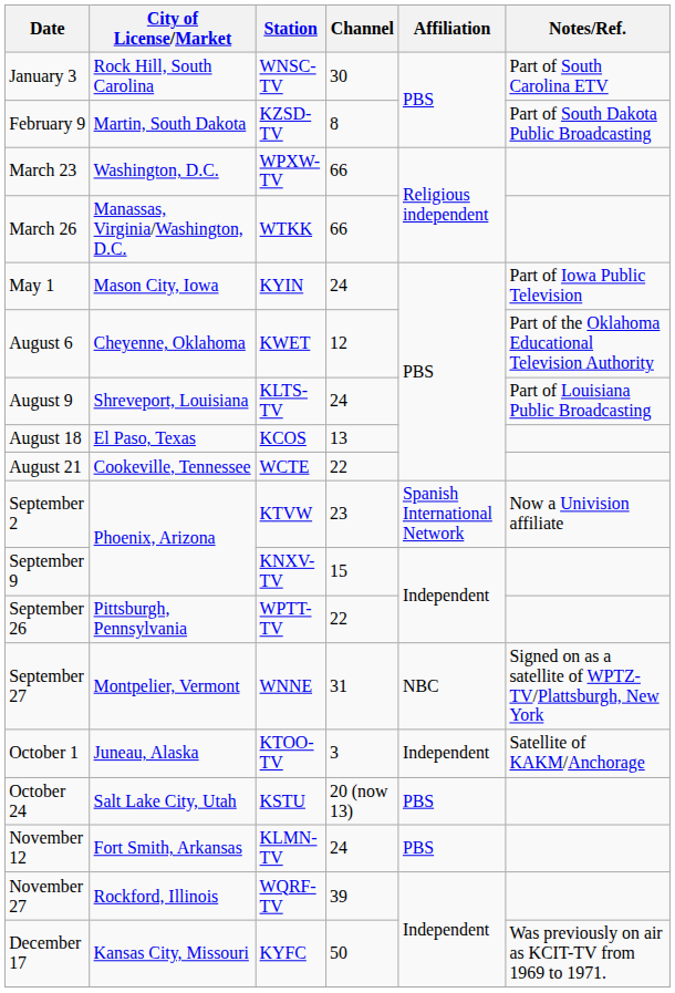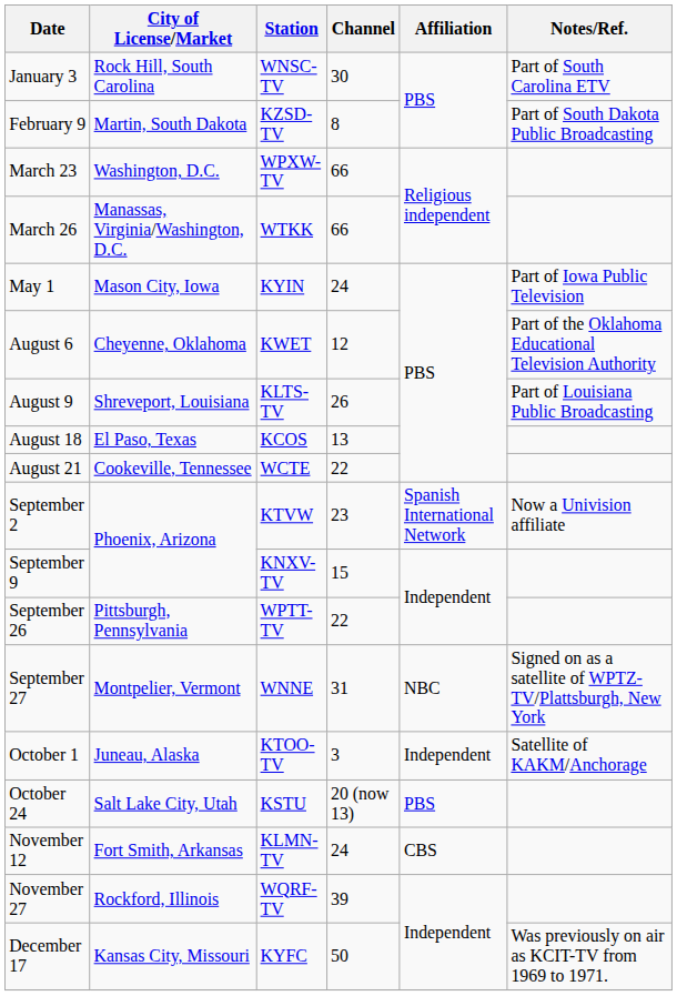 <table class="wikitable sortable">
 <tr>
 <th>Date</th>
 <th><a href='#'>City of License</a>/<a href='#'>Market</a></th>
 <th><a href='#'>Station</a></th>
 <th>Channel</th>
 <th>Affiliation</th>
 <th>Notes/Ref.</th>
 </tr>
 <tr>
 <td>January 3</td>
 <td><a href='#'>Rock Hill, South Carolina</a> <br> </td>
 <td><a href='#'>WNSC-TV</a></td>
 <td>30</td>
 <td rowspan=2><a href='#'>PBS</a></td>
 <td>Part of <a href='#'>South Carolina ETV</a></td>
 </tr>
 <tr>
 <td>February 9</td>
 <td><a href='#'>Martin, South Dakota</a></td>
 <td><a href='#'>KZSD-TV</a></td>
 <td>8</td>
 <td>Part of <a href='#'>South Dakota Public Broadcasting</a></td>
 </tr>
 <tr>
 <td>March 23</td>
 <td><a href='#'>Washington, D.C.</a></td>
 <td><a href='#'>WPXW-TV</a></td>
 <td>66</td>
 <td rowspan=2><a href='#'>Religious</a> <a href='#'>independent</a></td>
 <td></td>
 </tr>
 <tr>
 <td>March 26</td>
 <td><a href='#'>Manassas, Virginia</a>/<a href='#'>Washington, D.C.</a></td>
 <td><a href='#'>WTKK</a></td>
 <td>66</td>
 <td></td>
 </tr>
 <tr>
 <td>May 1</td>
 <td><a href='#'>Mason City, Iowa</a></td>
 <td><a href='#'>KYIN</a></td>
 <td>24</td>
 <td rowspan=5>PBS</td>
 <td>Part of <a href='#'>Iowa Public Television</a></td>
 </tr>
 <tr>
 <td>August 6</td>
 <td><a href='#'>Cheyenne, Oklahoma</a></td>
 <td><a href='#'>KWET</a></td>
 <td>12</td>
 <td>Part of the <a href='#'>Oklahoma Educational Television Authority</a></td>
 </tr>
 <tr>
 <td>August 9</td>
 <td><a href='#'>Shreveport, Louisiana</a></td>
 <td><a href='#'>KLTS-TV</a></td>
-<td>24</td>
+<td>26</td>
 <td>Part of <a href='#'>Louisiana Public Broadcasting</a></td>
 </tr>
 <tr>
 <td>August 18</td>
 <td><a href='#'>El Paso, Texas</a></td>
 <td><a href='#'>KCOS</a></td>
 <td>13</td>
 <td></td>
 </tr>
 <tr>
 <td>August 21</td>
 <td><a href='#'>Cookeville, Tennessee</a></td>
 <td><a href='#'>WCTE</a></td>
 <td>22</td>
 <td></td>
 </tr>
 <tr>
 <td>September 2</td>
 <td rowspan=2><a href='#'>Phoenix, Arizona</a></td>
 <td><a href='#'>KTVW</a></td>
 <td>23</td>
 <td><a href='#'>Spanish International Network</a></td>
 <td>Now a <a href='#'>Univision</a> affiliate</td>
 </tr>
 <tr>
 <td>September 9</td>
 <td><a href='#'>KNXV-TV</a></td>
 <td>15</td>
 <td rowspan=2>Independent</td>
 <td></td>
 </tr>
 <tr>
 <td>September 26</td>
 <td><a href='#'>Pittsburgh, Pennsylvania</a></td>
 <td><a href='#'>WPTT-TV</a></td>
 <td>22</td>
 <td></td>
 </tr>
 <tr>
 <td>September 27</td>
 <td><a href='#'>Montpelier, Vermont</a></td>
 <td><a href='#'>WNNE</a></td>
 <td>31</td>
 <td>NBC</td>
 <td>Signed on as a satellite of <a href='#'>WPTZ-TV</a>/<a href='#'>Plattsburgh, New York</a></td>
 </tr>
 <tr>
 <td>October 1</td>
 <td><a href='#'>Juneau, Alaska</a></td>
 <td><a href='#'>KTOO-TV</a></td>
 <td>3</td>
 <td>Independent</td>
 <td>Satellite of <a href='#'>KAKM</a>/<a href='#'>Anchorage</a></td>
 </tr>
 <tr>
 <td>October 24</td>
 <td><a href='#'>Salt Lake City, Utah</a></td>
 <td><a href='#'>KSTU</a></td>
 <td>20 (now 13)</td>
 <td><a href='#'>PBS</a></td>
 <td></td>
 </tr>
 <tr>
 <td>November 12</td>
 <td><a href='#'>Fort Smith, Arkansas</a></td>
 <td><a href='#'>KLMN-TV</a></td>
 <td>24</td>
-<td><a href='#'>PBS</a></td>
+<td>CBS</td>
 <td></td>
 </tr>
 <tr>
 <td>November 27</td>
 <td><a href='#'>Rockford, Illinois</a></td>
 <td><a href='#'>WQRF-TV</a></td>
 <td>39</td>
 <td rowspan=2>Independent</td>
 <td></td>
 </tr>
 <tr>
 <td>December 17</td>
 <td><a href='#'>Kansas City, Missouri</a></td>
 <td><a href='#'>KYFC</a></td>
 <td>50</td>
 <td>Was previously on air as KCIT-TV from 1969 to 1971.</td>
 </tr>
 <tr>
 </tr>
 </table>
